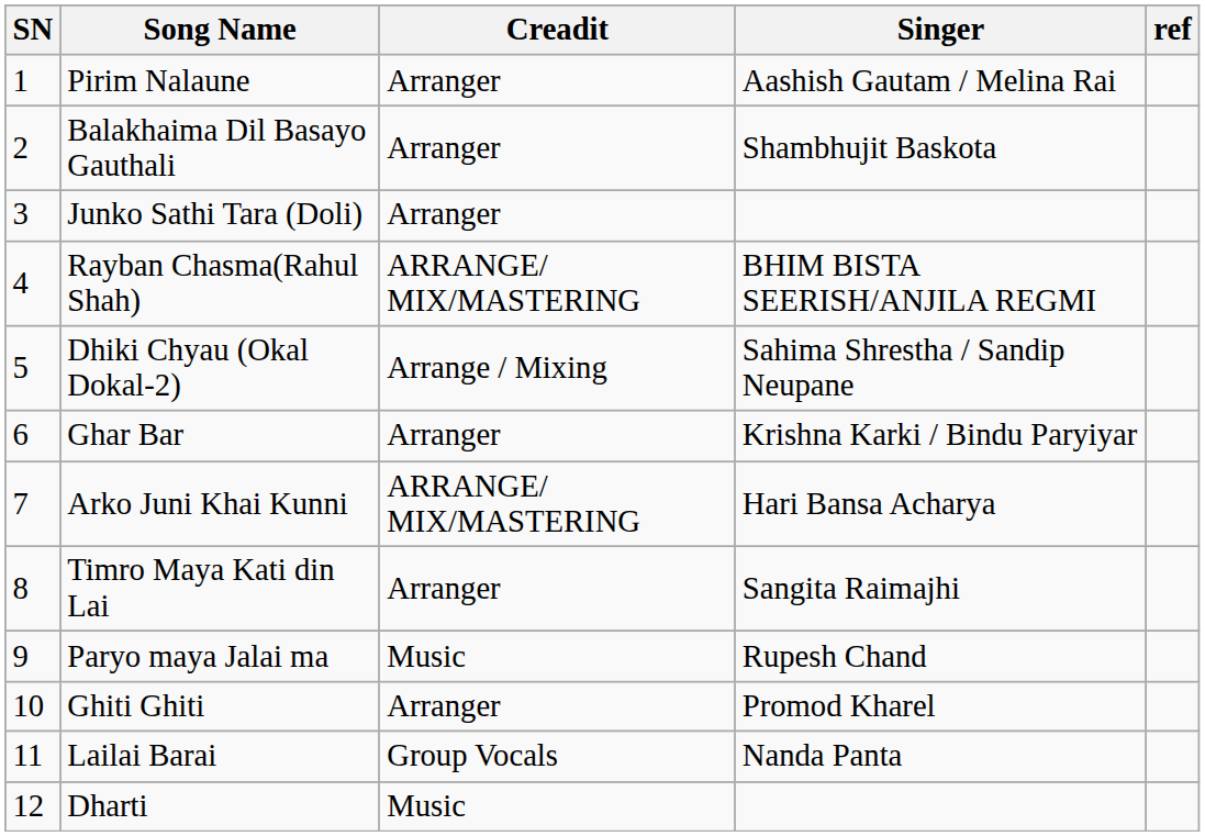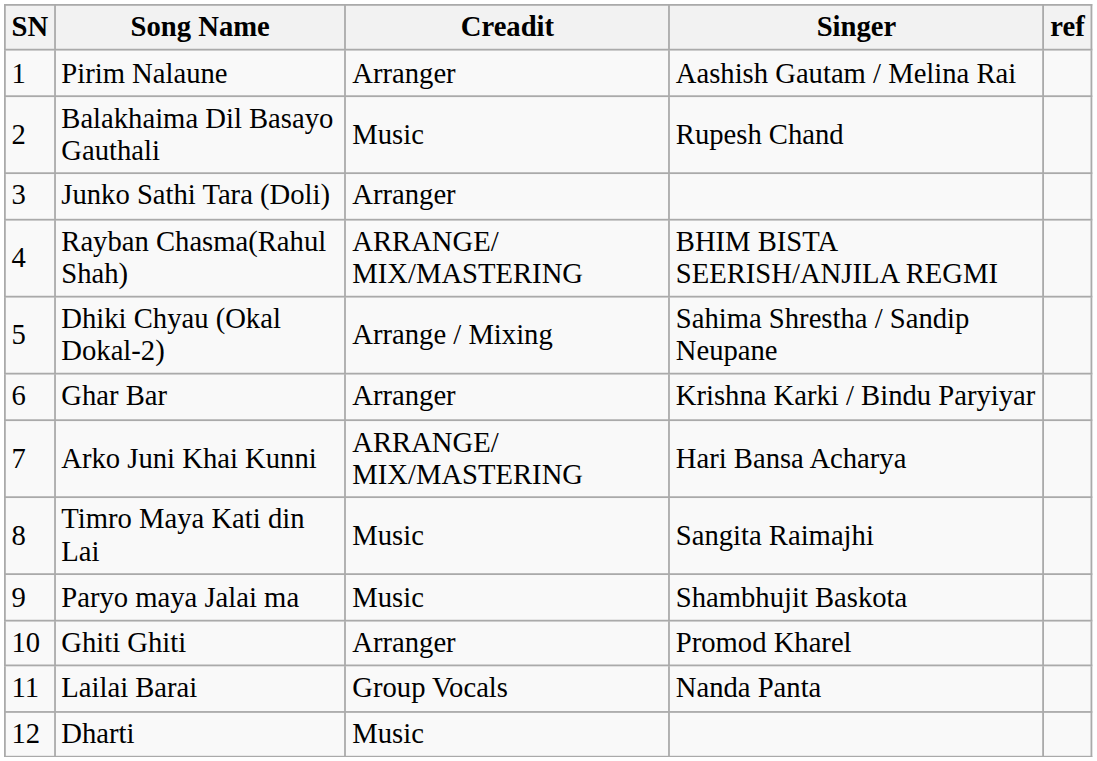 <table class="wikitable sortable">
 <tr>
 <th>SN</th>
 <th>Song Name</th>
 <th>Creadit</th>
 <th>Singer</th>
 <th>ref</th>
 </tr>
 <tr>
 <td>1</td>
 <td>Pirim Nalaune</td>
 <td>Arranger</td>
 <td>Aashish Gautam / Melina Rai</td>
 <td></td>
 </tr>
 <tr>
 <td>2</td>
 <td>Balakhaima Dil Basayo Gauthali</td>
-<td>Arranger</td>
-<td>Shambhujit Baskota</td>
+<td>Music</td>
+<td>Rupesh Chand</td>
 <td></td>
 </tr>
 <tr>
 <td>3</td>
 <td>Junko Sathi Tara (Doli)</td>
 <td>Arranger</td>
 <td></td>
 <td></td>
 </tr>
 <tr>
 <td>4</td>
 <td>Rayban Chasma(Rahul Shah)</td>
 <td>ARRANGE/ MIX/MASTERING</td>
 <td>BHIM BISTA SEERISH/ANJILA REGMI</td>
 <td></td>
 </tr>
 <tr>
 <td>5</td>
 <td>Dhiki Chyau (Okal Dokal-2)</td>
 <td>Arrange / Mixing</td>
 <td>Sahima Shrestha / Sandip Neupane</td>
 <td></td>
 </tr>
 <tr>
 <td>6</td>
 <td>Ghar Bar</td>
 <td>Arranger</td>
 <td>Krishna Karki / Bindu Paryiyar</td>
 <td></td>
 </tr>
 <tr>
 <td>7</td>
 <td>Arko Juni Khai Kunni</td>
 <td>ARRANGE/ MIX/MASTERING</td>
 <td>Hari Bansa Acharya</td>
 <td></td>
 </tr>
 <tr>
 <td>8</td>
 <td>Timro Maya Kati din Lai</td>
-<td>Arranger</td>
+<td>Music</td>
 <td>Sangita Raimajhi</td>
 <td></td>
 </tr>
 <tr>
 <td>9</td>
 <td>Paryo maya Jalai ma</td>
 <td>Music</td>
-<td>Rupesh Chand</td>
+<td>Shambhujit Baskota</td>
 <td></td>
 </tr>
 <tr>
 <td>10</td>
 <td>Ghiti Ghiti</td>
 <td>Arranger</td>
 <td>Promod Kharel</td>
 <td></td>
 </tr>
 <tr>
 <td>11</td>
 <td>Lailai Barai</td>
 <td>Group Vocals</td>
 <td>Nanda Panta</td>
 <td></td>
 </tr>
 <tr>
 <td>12</td>
 <td>Dharti</td>
 <td>Music</td>
 <td></td>
 <td></td>
 </tr>
 </table>
